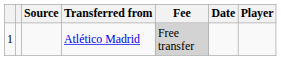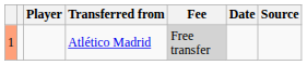 <table class="wikitable plainrowheaders sortable">
 <tr>
 <th></th>
 <th></th>
-<th scope=col><strong>Source</strong></th>
+<th scope=col><strong>Player</strong></th>
 <th><strong>Transferred from</strong></th>
 <th !scope=col; style="width: 65px;"><strong>Fee</strong></th>
 <th scope=col><strong>Date</strong></th>
-<th scope=col><strong>Player</strong></th>
+<th scope=col><strong>Source</strong></th>
 </tr>
 <tr>
-<td align=center>1</td>
+<td align=center style="background: lightsalmon;">1</td>
 <td align=center></td>
 <td></td>
 <td> <a href='#'>Atlético Madrid</a></td>
 <td style="background: lightgrey;">Free transfer</td>
 <td></td>
 <td></td>
 </tr>
 </table>
